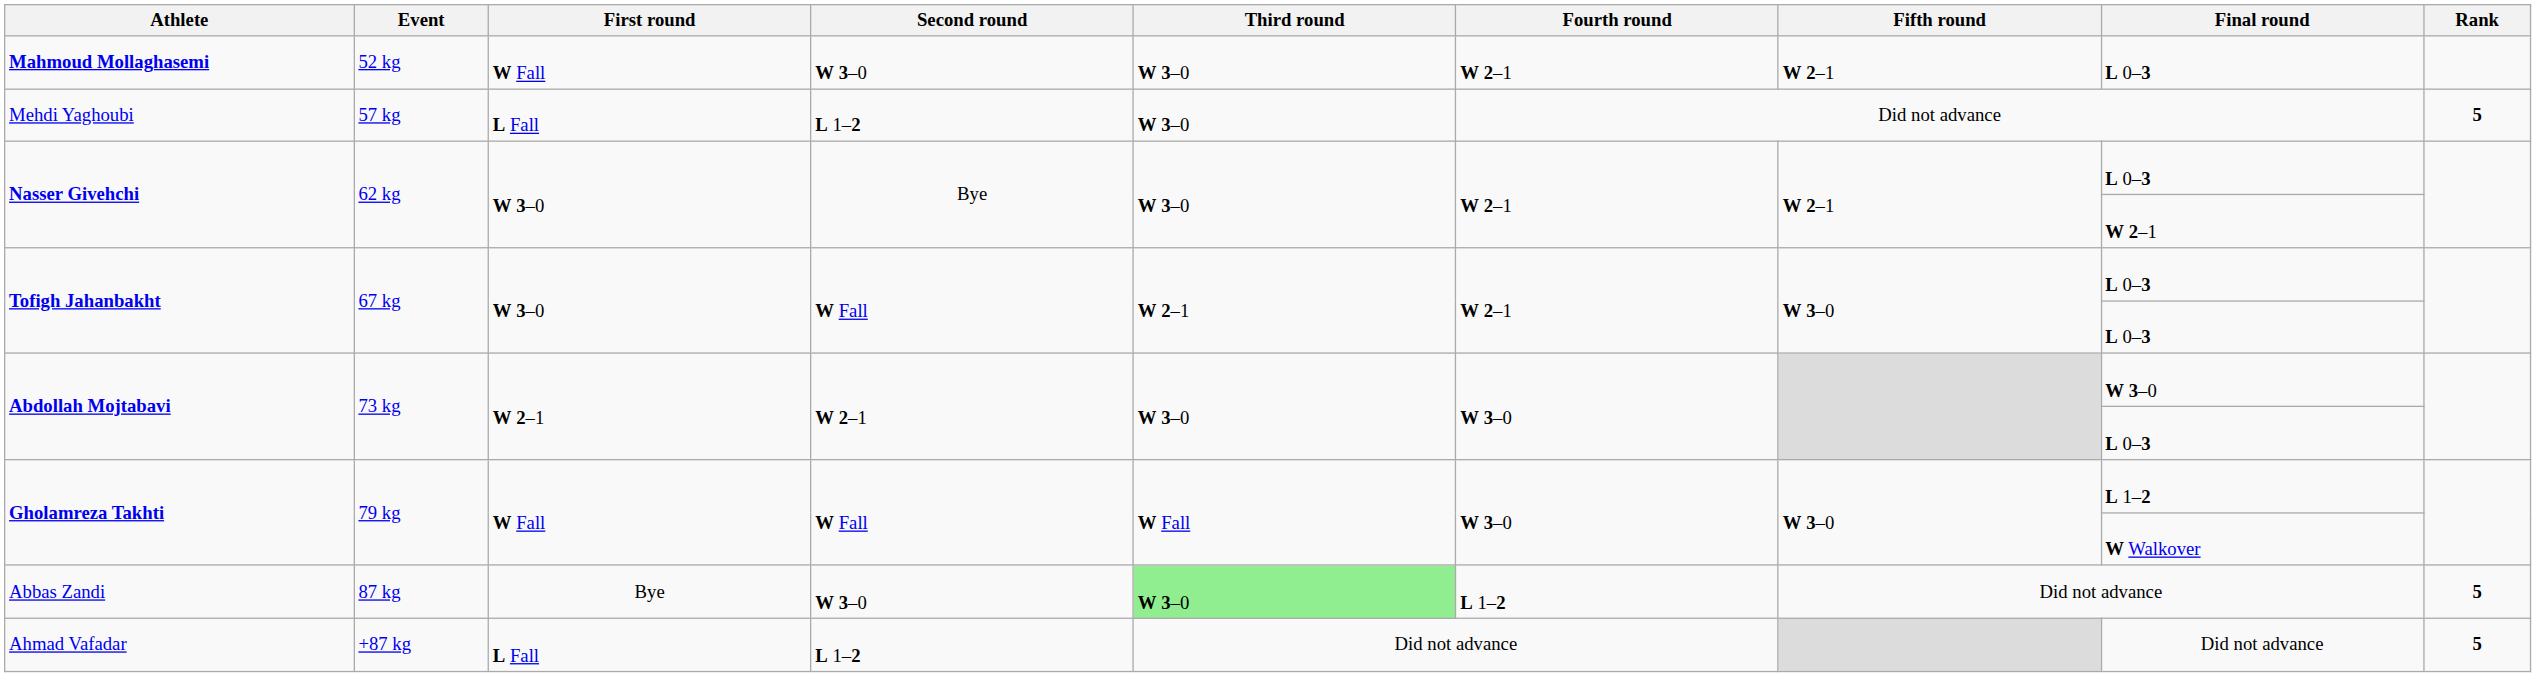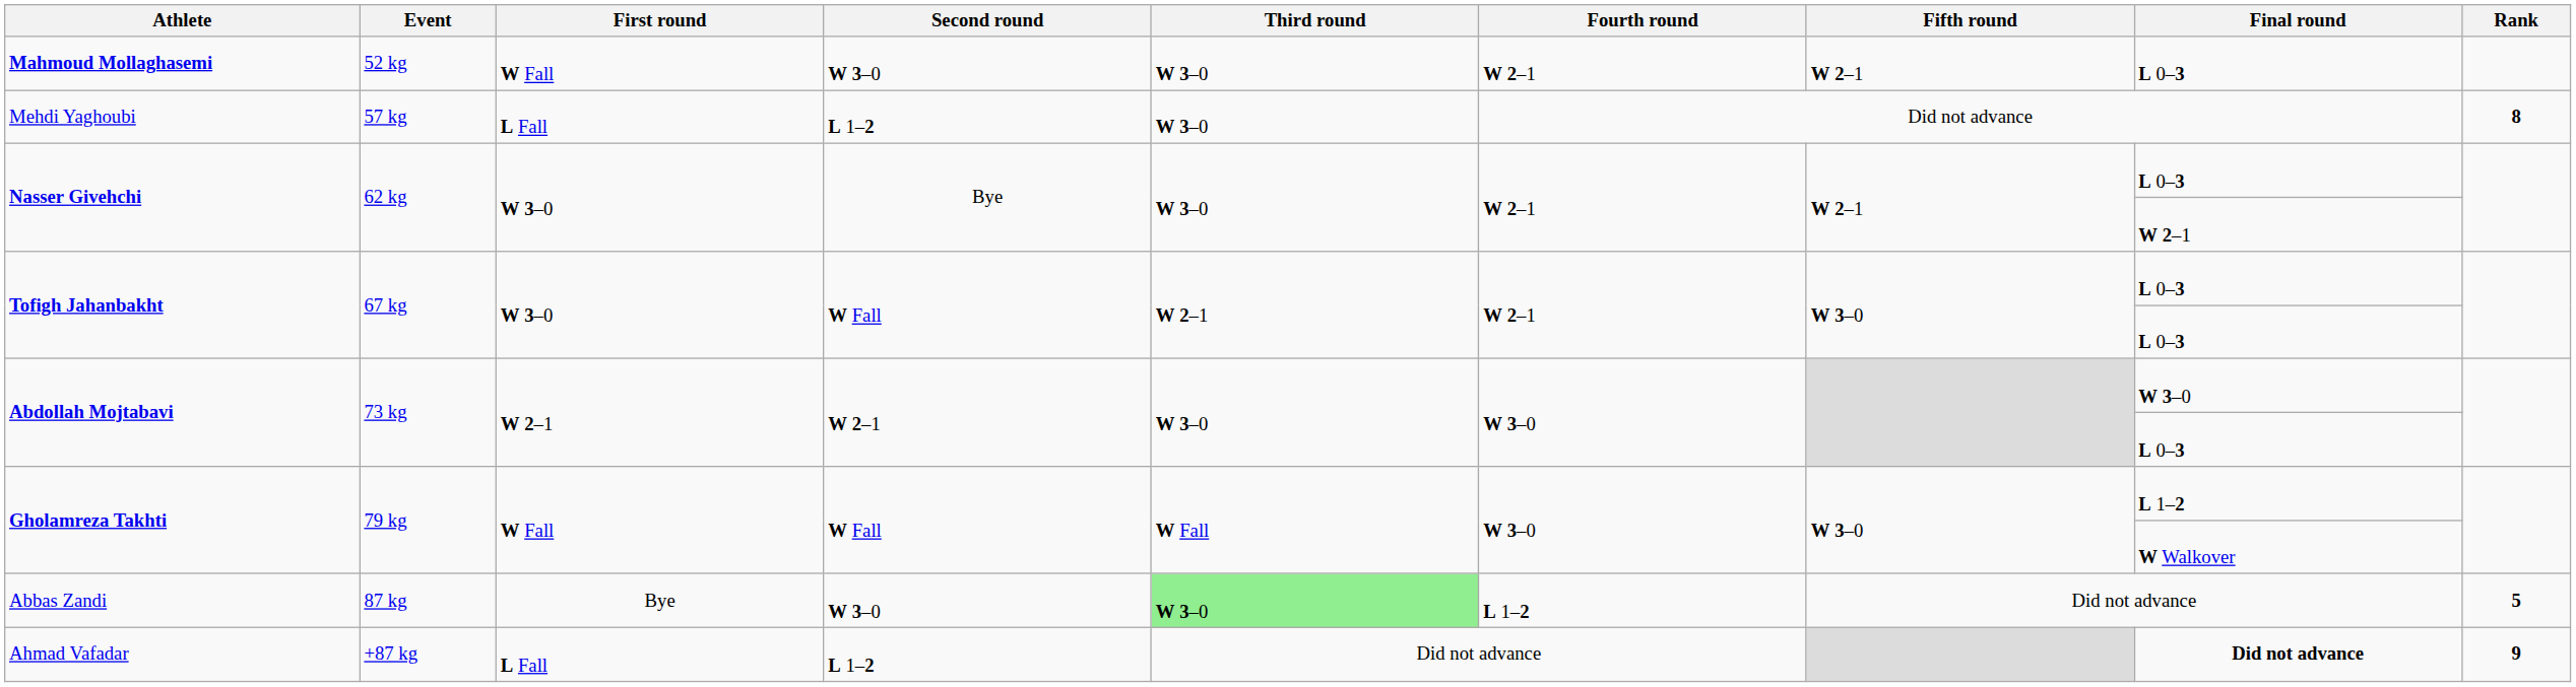 <table class="wikitable" width="98%" style="text-align:left; font-size:90%">
 <tr>
 <th width="13%">Athlete</th>
 <th width="5%">Event</th>
 <th width="12%">First round</th>
 <th width="12%">Second round</th>
 <th width="12%">Third round</th>
 <th width="12%">Fourth round</th>
 <th width="12%">Fifth round</th>
 <th width="12%">Final round</th>
 <th width="4%">Rank</th>
 </tr>
 <tr>
 <td><strong><a href='#'>Mahmoud Mollaghasemi</a></strong></td>
 <td><a href='#'>52 kg</a></td>
 <td><br><strong>W</strong> <a href='#'>Fall</a></td>
 <td><br><strong>W</strong> <strong>3</strong>–0</td>
 <td><br><strong>W</strong> <strong>3</strong>–0</td>
 <td><br><strong>W</strong> <strong>2</strong>–1</td>
 <td><br><strong>W</strong> <strong>2</strong>–1</td>
 <td><br><strong>L</strong> 0–<strong>3</strong></td>
 <td align=center></td>
 </tr>
 <tr>
 <td><a href='#'>Mehdi Yaghoubi</a></td>
 <td><a href='#'>57 kg</a></td>
 <td><br><strong>L</strong> <a href='#'>Fall</a></td>
 <td><br><strong>L</strong> 1–<strong>2</strong></td>
 <td><br><strong>W</strong> <strong>3</strong>–0</td>
 <td colspan=3 align=center>Did not advance</td>
-<td align=center><strong>5</strong></td>
+<td align=center><strong>8</strong></td>
 </tr>
 <tr>
 <td rowspan=2><strong><a href='#'>Nasser Givehchi</a></strong></td>
 <td rowspan=2><a href='#'>62 kg</a></td>
 <td rowspan=2><br><strong>W</strong> <strong>3</strong>–0</td>
 <td rowspan=2 align=center>Bye</td>
 <td rowspan=2><br><strong>W</strong> <strong>3</strong>–0</td>
 <td rowspan=2><br><strong>W</strong> <strong>2</strong>–1</td>
 <td rowspan=2><br><strong>W</strong> <strong>2</strong>–1</td>
 <td><br><strong>L</strong> 0–<strong>3</strong></td>
 <td rowspan=2 align=center></td>
 </tr>
 <tr>
 <td><br><strong>W</strong> <strong>2</strong>–1</td>
 </tr>
 <tr>
 <td rowspan=2><strong><a href='#'>Tofigh Jahanbakht</a></strong></td>
 <td rowspan=2><a href='#'>67 kg</a></td>
 <td rowspan=2><br><strong>W</strong> <strong>3</strong>–0</td>
 <td rowspan=2><br><strong>W</strong> <a href='#'>Fall</a></td>
 <td rowspan=2><br><strong>W</strong> <strong>2</strong>–1</td>
 <td rowspan=2><br><strong>W</strong> <strong>2</strong>–1</td>
 <td rowspan=2><br><strong>W</strong> <strong>3</strong>–0</td>
 <td><br><strong>L</strong> 0–<strong>3</strong></td>
 <td rowspan=2 align=center></td>
 </tr>
 <tr>
 <td><br><strong>L</strong> 0–<strong>3</strong></td>
 </tr>
 <tr>
 <td rowspan=2><strong><a href='#'>Abdollah Mojtabavi</a></strong></td>
 <td rowspan=2><a href='#'>73 kg</a></td>
 <td rowspan=2><br><strong>W</strong> <strong>2</strong>–1</td>
 <td rowspan=2><br><strong>W</strong> <strong>2</strong>–1</td>
 <td rowspan=2><br><strong>W</strong> <strong>3</strong>–0</td>
 <td rowspan=2><br><strong>W</strong> <strong>3</strong>–0</td>
 <td rowspan=2 bgcolor=#DCDCDC></td>
 <td><br><strong>W</strong> <strong>3</strong>–0</td>
 <td rowspan=2 align=center></td>
 </tr>
 <tr>
 <td><br><strong>L</strong> 0–<strong>3</strong></td>
 </tr>
 <tr>
 <td rowspan=2><strong><a href='#'>Gholamreza Takhti</a></strong></td>
 <td rowspan=2><a href='#'>79 kg</a></td>
 <td rowspan=2><br><strong>W</strong> <a href='#'>Fall</a></td>
 <td rowspan=2><br><strong>W</strong> <a href='#'>Fall</a></td>
 <td rowspan=2><br><strong>W</strong> <a href='#'>Fall</a></td>
 <td rowspan=2><br><strong>W</strong> <strong>3</strong>–0</td>
 <td rowspan=2><br><strong>W</strong> <strong>3</strong>–0</td>
 <td><br><strong>L</strong> 1–<strong>2</strong></td>
 <td rowspan=2 align=center></td>
 </tr>
 <tr>
 <td><br><strong>W</strong> <a href='#'>Walkover</a></td>
 </tr>
 <tr>
 <td><a href='#'>Abbas Zandi</a></td>
 <td><a href='#'>87 kg</a></td>
 <td align=center>Bye</td>
 <td><br><strong>W</strong> <strong>3</strong>–0</td>
 <td style="background: lightgreen;"><br><strong>W</strong> <strong>3</strong>–0</td>
 <td><br><strong>L</strong> 1–<strong>2</strong></td>
 <td colspan=2 align=center>Did not advance</td>
 <td align=center><strong>5</strong></td>
 </tr>
 <tr>
 <td><a href='#'>Ahmad Vafadar</a></td>
 <td><a href='#'>+87 kg</a></td>
 <td><br><strong>L</strong> <a href='#'>Fall</a></td>
 <td><br><strong>L</strong> 1–<strong>2</strong></td>
 <td colspan=2 align=center>Did not advance</td>
 <td bgcolor=#DCDCDC></td>
-<td align=center>Did not advance</td>
-<td align=center><strong>5</strong></td>
+<td align=center><strong>Did not advance</strong></td>
+<td align=center><strong>9</strong></td>
 </tr>
 </table>
